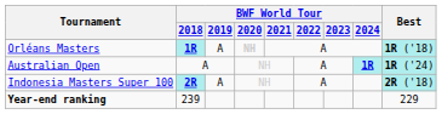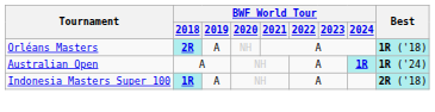 <table style='font-size: 90%; text-align:center;' class='wikitable'>
 <tr>
 <th rowspan="2">Tournament</th>
 <th colspan="7"><a href='#'>BWF World Tour</a></th>
 <th rowspan="2">Best</th>
 </tr>
 <tr>
 <th><a href='#'>2018</a></th>
 <th><a href='#'>2019</a></th>
 <th><a href='#'>2020</a></th>
 <th><a href='#'>2021</a></th>
 <th><a href='#'>2022</a></th>
 <th><a href='#'>2023</a></th>
 <th><a href='#'>2024</a></th>
 </tr>
 <tr>
 <td align=left><a href='#'>Orléans Masters</a></td>
-<td bgcolor=AFEEEE><a href='#'><strong>1R</strong></a></td>
+<td bgcolor=AFEEEE><a href='#'><strong>2R</strong></a></td>
 <td>A</td>
-<td style=color:#ccc><strong>NH</strong></td>
+<td style=color:#ccc>NH</td>
 <td colspan="4">A</td>
 <td bgcolor=AFEEEE><strong>1R</strong> ('18)</td>
 </tr>
 <tr>
 <td align=left><a href='#'>Australian Open</a></td>
 <td colspan="2">A</td>
 <td colspan="2" style=color:#ccc>NH</td>
 <td colspan="2">A</td>
 <td bgcolor=AFEEEE><strong><a href='#'>1R</a></strong></td>
 <td bgcolor=AFEEEE><strong>1R</strong> ('24)</td>
 </tr>
 <tr>
 <td align=left><a href='#'>Indonesia Masters Super 100</a></td>
-<td bgcolor=AFEEEE><a href='#'><strong>2R</strong></a></td>
+<td bgcolor=AFEEEE><a href='#'><strong>1R</strong></a></td>
 <td>A</td>
 <td colspan="2" style=color:#ccc>NH</td>
 <td colspan="2">A</td>
 <td></td>
 <td bgcolor=AFEEEE><strong>2R</strong> ('18)</td>
 </tr>
-<tr>
-<td align=left><strong>Year-end ranking</strong></td>
-<td 2018;>239</td>
-<td></td>
-<td></td>
-<td></td>
-<td></td>
-<td></td>
-<td 2024;></td>
-<td Best;>229</td>
-</tr>
 </table>
